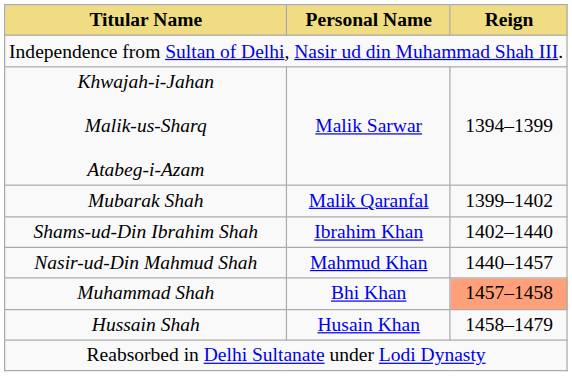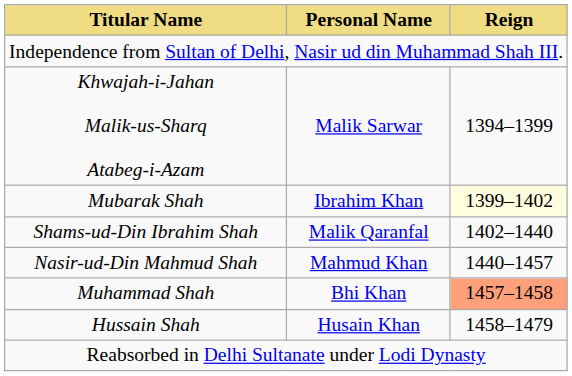 <table class="wikitable" style="text-align:center">
 <tr>
 <th style="background-color:#F0DC82">Titular Name</th>
 <th style="background-color:#F0DC82">Personal Name</th>
 <th style="background-color:#F0DC82">Reign</th>
 </tr>
 <tr>
 <td colspan="4" align="center">Independence from <a href='#'>Sultan of Delhi</a>, <a href='#'>Nasir ud din Muhammad Shah III</a>.</td>
 </tr>
 <tr>
 <td align="center"><em>Khwajah-i-Jahan</em><br> <small></small><br><em>Malik-us-Sharq</em> <br> <small></small><br><em>Atabeg-i-Azam</em><br> <small></small></td>
 <td align="center"><a href='#'>Malik Sarwar</a></td>
 <td align="center">1394–1399</td>
 </tr>
 <tr>
 <td align="center"><em>Mubarak Shah</em> <br> <small> </small></td>
-<td align="center"><a href='#'>Malik Qaranfal</a></td>
-<td align="center">1399–1402</td>
+<td align="center"><a href='#'>Ibrahim Khan</a></td>
+<td align="center" style="background: lightyellow;">1399–1402</td>
 </tr>
 <tr>
 <td align="center"><em>Shams-ud-Din Ibrahim Shah</em><br> <small></small></td>
-<td align="center"><a href='#'>Ibrahim Khan</a></td>
+<td align="center"><a href='#'>Malik Qaranfal</a></td>
 <td align="center">1402–1440</td>
 </tr>
 <tr>
 <td align="center"><em>Nasir-ud-Din Mahmud Shah</em> <br> <small></small></td>
 <td align="center"><a href='#'>Mahmud Khan</a></td>
 <td align="center">1440–1457</td>
 </tr>
 <tr>
 <td align="center"><em>Muhammad Shah</em> <br> <small></small></td>
 <td align="center"><a href='#'>Bhi Khan</a></td>
 <td align="center" style="background: lightsalmon;">1457–1458</td>
 </tr>
 <tr>
 <td align="center"><em>Hussain Shah</em> <br> <small></small></td>
 <td align="center"><a href='#'>Husain Khan</a></td>
 <td align="center">1458–1479</td>
 </tr>
 <tr>
 <td colspan="4" align="center">Reabsorbed in <a href='#'>Delhi Sultanate</a> under <a href='#'>Lodi Dynasty</a></td>
 </tr>
 </table>
